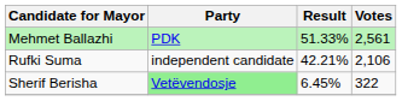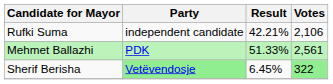 <table class=wikitable>
 <tr>
 <th>Candidate for Mayor</th>
 <th>Party</th>
 <th>Result</th>
 <th>Votes</th>
 </tr>
 <tr>
+<td>Rufki Suma</td>
+<td>independent candidate</td>
+<td>42.21%</td>
+<td>2,106</td>
+</tr>
+<tr>
 <td style="background:#BBF3BB;">Mehmet Ballazhi</td>
 <td style="background:#BBF3BB;"><a href='#'>PDK</a></td>
 <td style="background:#BBF3BB;">51.33%</td>
 <td style="background:#BBF3BB;">2,561</td>
 </tr>
 <tr>
-<td>Rufki Suma</td>
-<td>independent candidate</td>
-<td>42.21%</td>
-<td>2,106</td>
-</tr>
-<tr>
 <td>Sherif Berisha</td>
 <td style="background: lightgreen;"><a href='#'>Vetëvendosje</a></td>
 <td>6.45%</td>
-<td>322</td>
+<td style="background: lightgreen;">322</td>
 </tr>
 <tr>
 </tr>
 </table>
